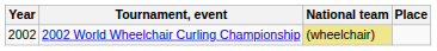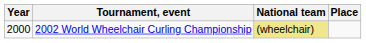 <table class="wikitable">
 <tr>
 <th scope="col">Year</th>
 <th scope="col">Tournament, event</th>
 <th scope="col">National team</th>
 <th scope="col">Place</th>
 </tr>
 <tr>
-<td>2002</td>
+<td>2000</td>
 <td><a href='#'>2002 World Wheelchair Curling Championship</a></td>
 <td style="background: khaki;"> (wheelchair)</td>
 <td></td>
 </tr>
 </table>
